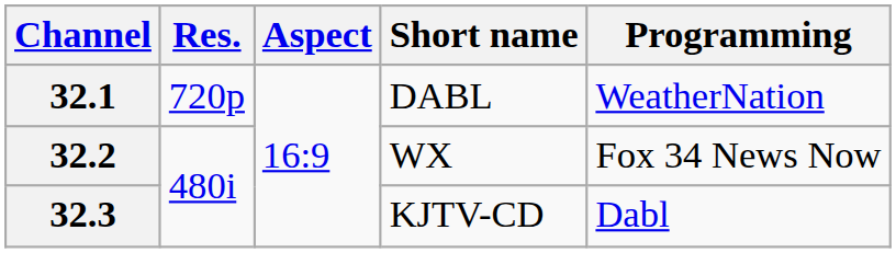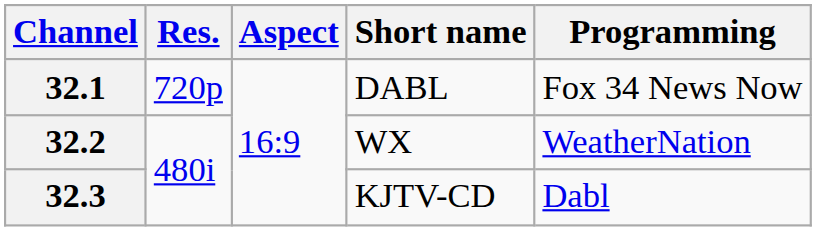 <table class="wikitable">
 <tr>
 <th><a href='#'>Channel</a></th>
 <th><a href='#'>Res.</a></th>
 <th><a href='#'>Aspect</a></th>
 <th>Short name</th>
 <th>Programming</th>
 </tr>
 <tr>
 <th scope = "row">32.1</th>
 <td><a href='#'>720p</a></td>
 <td rowspan=3><a href='#'>16:9</a></td>
 <td>DABL</td>
-<td><a href='#'>WeatherNation</a></td>
+<td>Fox 34 News Now</td>
 </tr>
 <tr>
 <th scope = "row">32.2</th>
 <td rowspan=2><a href='#'>480i</a></td>
 <td>WX</td>
-<td>Fox 34 News Now</td>
+<td><a href='#'>WeatherNation</a></td>
 </tr>
 <tr>
 <th scope = "row">32.3</th>
 <td>KJTV-CD</td>
 <td><a href='#'>Dabl</a></td>
 </tr>
 </table>
